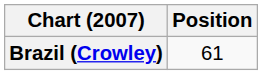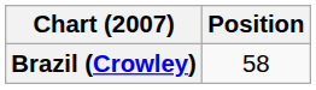 <table class="wikitable plainrowheaders" style="text-align:center">
 <tr>
 <th>Chart (2007)</th>
 <th>Position</th>
 </tr>
 <tr>
 <th scope="row">Brazil (<a href='#'>Crowley</a>)</th>
-<td style="text-align:center;">61</td>
+<td style="text-align:center;">58</td>
 </tr>
 </table>
